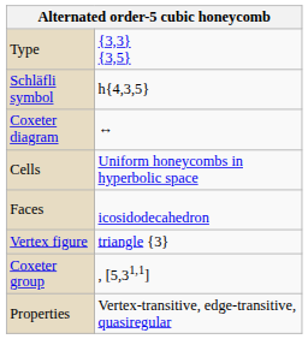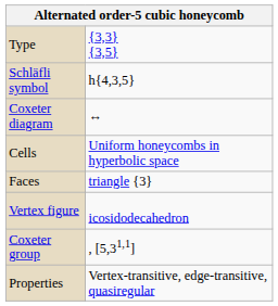 <table class="wikitable" align="right" style="margin-left:10px" width="320">
 <tr>
 <th bgcolor=#e7dcc3 colspan=2>Alternated order-5 cubic honeycomb<br></th>
 </tr>
 <tr>
 <td bgcolor=#e7dcc3>Type</td>
 <td><a href='#'>{3,3}</a> <br><a href='#'>{3,5}</a> </td>
 </tr>
 <tr>
 <td bgcolor=#e7dcc3><a href='#'>Schläfli symbol</a></td>
 <td>h{4,3,5}</td>
 </tr>
 <tr>
 <td bgcolor=#e7dcc3><a href='#'>Coxeter diagram</a></td>
 <td> ↔ </td>
 </tr>
 <tr>
 <td bgcolor=#e7dcc3>Cells</td>
 <td><a href='#'>Uniform honeycombs in hyperbolic space</a></td>
 </tr>
 <tr>
 <td bgcolor=#e7dcc3>Faces</td>
-<td><br><a href='#'>icosidodecahedron</a></td>
+<td><a href='#'>triangle</a> {3}</td>
 </tr>
 <tr>
 <td bgcolor=#e7dcc3><a href='#'>Vertex figure</a></td>
-<td><a href='#'>triangle</a> {3}</td>
+<td><br><a href='#'>icosidodecahedron</a></td>
 </tr>
 <tr>
 <td bgcolor=#e7dcc3><a href='#'>Coxeter group</a></td>
 <td>, [5,3<sup>1,1</sup>]</td>
 </tr>
 <tr>
 <td bgcolor=#e7dcc3>Properties</td>
 <td>Vertex-transitive, edge-transitive, <a href='#'>quasiregular</a></td>
 </tr>
 </table>
